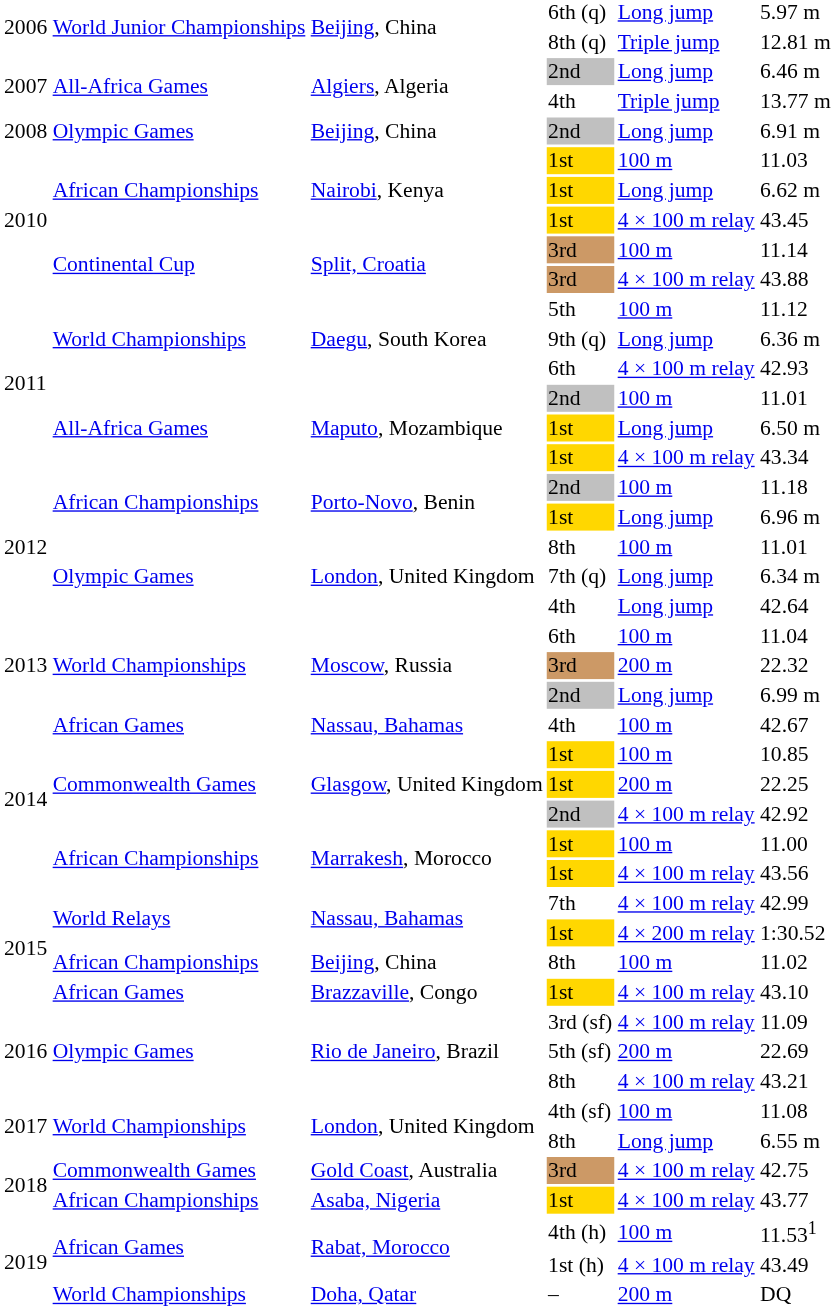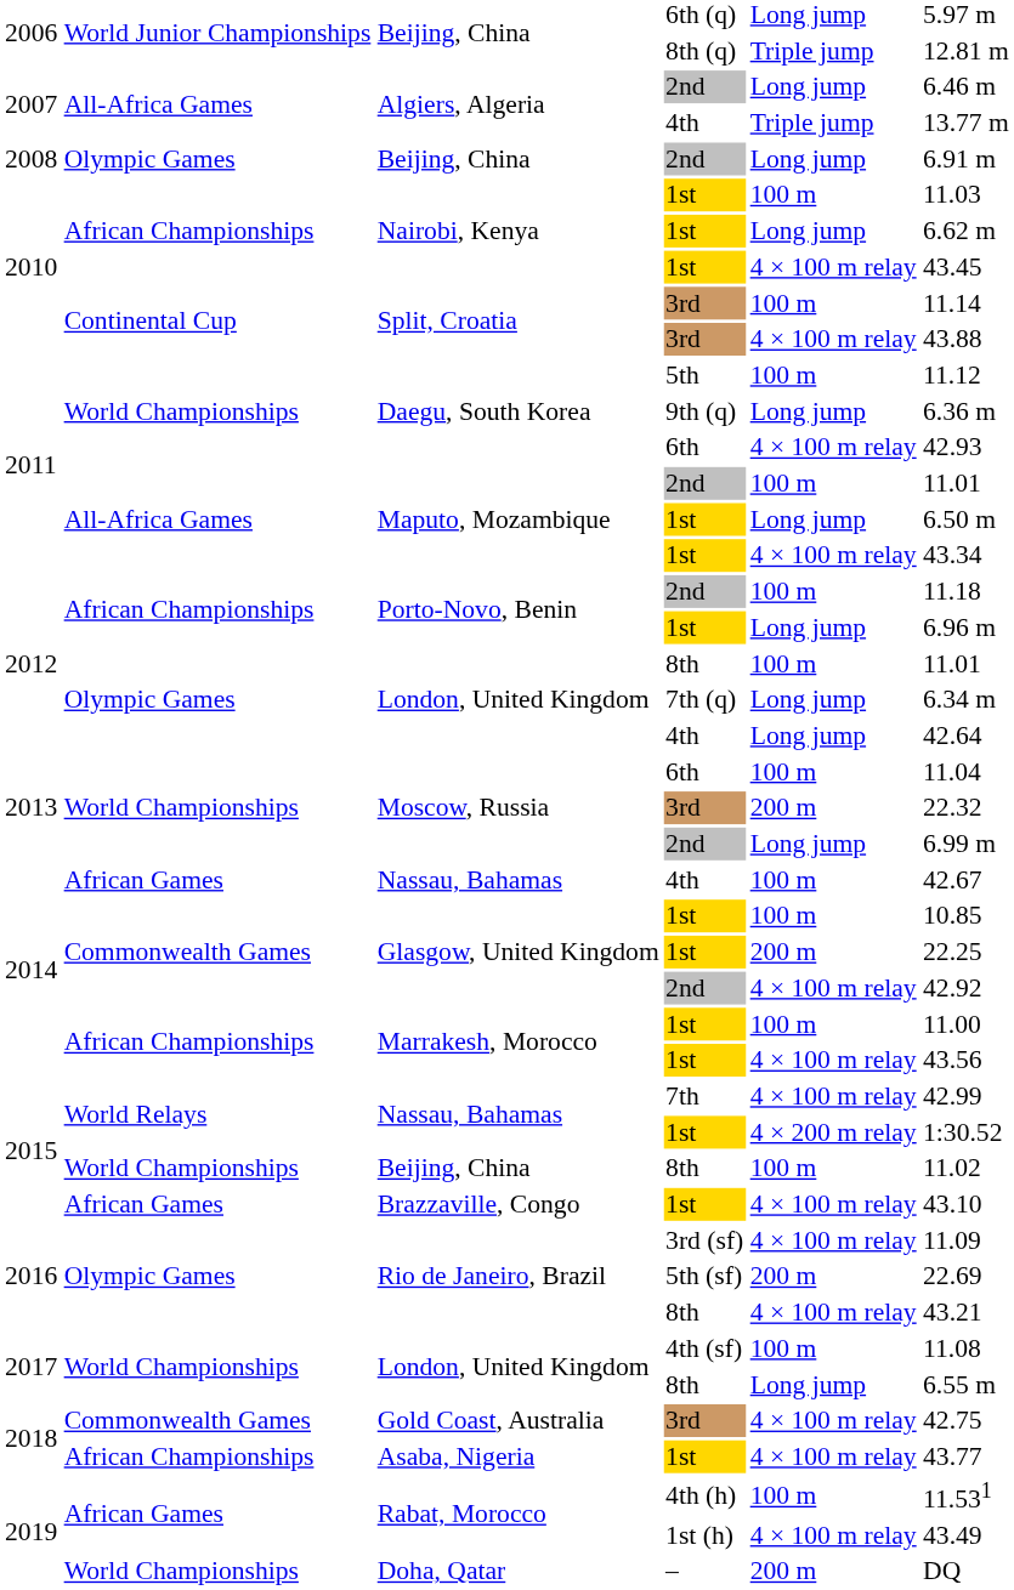 <table>
 <tr>
 <td rowspan=2>2006</td>
 <td rowspan=2><a href='#'>World Junior Championships</a></td>
 <td rowspan=2><a href='#'>Beijing</a>, China</td>
 <td>6th (q)</td>
 <td><a href='#'>Long jump</a></td>
 <td>5.97 m</td>
 </tr>
 <tr>
 <td>8th (q)</td>
 <td><a href='#'>Triple jump</a></td>
 <td>12.81 m</td>
 </tr>
 <tr>
 <td rowspan=2>2007</td>
 <td rowspan=2><a href='#'>All-Africa Games</a></td>
 <td rowspan=2><a href='#'>Algiers</a>, Algeria</td>
 <td bgcolor=silver>2nd</td>
 <td><a href='#'>Long jump</a></td>
 <td>6.46 m</td>
 </tr>
 <tr>
 <td>4th</td>
 <td><a href='#'>Triple jump</a></td>
 <td>13.77 m</td>
 </tr>
 <tr>
 <td>2008</td>
 <td><a href='#'>Olympic Games</a></td>
 <td><a href='#'>Beijing</a>, China</td>
 <td bgcolor=silver>2nd</td>
 <td><a href='#'>Long jump</a></td>
 <td>6.91 m</td>
 </tr>
 <tr>
 <td rowspan=5>2010</td>
 <td rowspan=3><a href='#'>African Championships</a></td>
 <td rowspan=3><a href='#'>Nairobi</a>, Kenya</td>
 <td bgcolor=gold>1st</td>
 <td><a href='#'>100 m</a></td>
 <td>11.03</td>
 </tr>
 <tr>
 <td bgcolor=gold>1st</td>
 <td><a href='#'>Long jump</a></td>
 <td>6.62 m</td>
 </tr>
 <tr>
 <td bgcolor=gold>1st</td>
 <td><a href='#'>4 × 100 m relay</a></td>
 <td>43.45 </td>
 </tr>
 <tr>
 <td rowspan=2><a href='#'>Continental Cup</a></td>
 <td rowspan=2><a href='#'>Split, Croatia</a></td>
 <td bgcolor=cc9966>3rd</td>
 <td><a href='#'>100 m</a></td>
 <td>11.14</td>
 </tr>
 <tr>
 <td bgcolor=cc9966>3rd</td>
 <td><a href='#'>4 × 100 m relay</a></td>
 <td>43.88</td>
 </tr>
 <tr>
 <td rowspan=6>2011</td>
 <td rowspan=3><a href='#'>World Championships</a></td>
 <td rowspan=3><a href='#'>Daegu</a>, South Korea</td>
 <td>5th</td>
 <td><a href='#'>100 m</a></td>
 <td>11.12</td>
 </tr>
 <tr>
 <td>9th (q)</td>
 <td><a href='#'>Long jump</a></td>
 <td>6.36 m</td>
 </tr>
 <tr>
 <td>6th</td>
 <td><a href='#'>4 × 100 m relay</a></td>
 <td>42.93</td>
 </tr>
 <tr>
 <td rowspan=3><a href='#'>All-Africa Games</a></td>
 <td rowspan=3><a href='#'>Maputo</a>, Mozambique</td>
 <td bgcolor=silver>2nd</td>
 <td><a href='#'>100 m</a></td>
 <td>11.01 </td>
 </tr>
 <tr>
 <td bgcolor=gold>1st</td>
 <td><a href='#'>Long jump</a></td>
 <td>6.50 m </td>
 </tr>
 <tr>
 <td bgcolor=gold>1st</td>
 <td><a href='#'>4 × 100 m relay</a></td>
 <td>43.34</td>
 </tr>
 <tr>
 <td rowspan=5>2012</td>
 <td rowspan=2><a href='#'>African Championships</a></td>
 <td rowspan=2><a href='#'>Porto-Novo</a>, Benin</td>
 <td bgcolor=silver>2nd</td>
 <td><a href='#'>100 m</a></td>
 <td>11.18</td>
 </tr>
 <tr>
 <td bgcolor=gold>1st</td>
 <td><a href='#'>Long jump</a></td>
 <td>6.96 m</td>
 </tr>
 <tr>
 <td rowspan=3><a href='#'>Olympic Games</a></td>
 <td rowspan=3><a href='#'>London</a>, United Kingdom</td>
 <td>8th</td>
 <td><a href='#'>100 m</a></td>
 <td>11.01</td>
 </tr>
 <tr>
 <td>7th (q)</td>
 <td><a href='#'>Long jump</a></td>
 <td>6.34 m</td>
 </tr>
 <tr>
 <td>4th</td>
 <td><a href='#'>Long jump</a></td>
 <td>42.64</td>
 </tr>
 <tr>
 <td rowspan=3>2013</td>
 <td rowspan=3><a href='#'>World Championships</a></td>
 <td rowspan=3><a href='#'>Moscow</a>, Russia</td>
 <td>6th</td>
 <td><a href='#'>100 m</a></td>
 <td>11.04</td>
 </tr>
 <tr>
 <td bgcolor=cc9966>3rd</td>
 <td><a href='#'>200 m</a></td>
 <td>22.32</td>
 </tr>
 <tr>
 <td bgcolor=silver>2nd</td>
 <td><a href='#'>Long jump</a></td>
 <td>6.99 m</td>
 </tr>
 <tr>
 <td rowspan=6>2014</td>
 <td><a href='#'>African Games</a></td>
 <td><a href='#'>Nassau, Bahamas</a></td>
 <td>4th</td>
 <td><a href='#'>100 m</a></td>
 <td>42.67</td>
 </tr>
 <tr>
 <td rowspan=3><a href='#'>Commonwealth Games</a></td>
 <td rowspan=3><a href='#'>Glasgow</a>, United Kingdom</td>
 <td bgcolor=gold>1st</td>
 <td><a href='#'>100 m</a></td>
 <td>10.85 </td>
 </tr>
 <tr>
 <td bgcolor=gold>1st</td>
 <td><a href='#'>200 m</a></td>
 <td>22.25</td>
 </tr>
 <tr>
 <td bgcolor=silver>2nd</td>
 <td><a href='#'>4 × 100 m relay</a></td>
 <td>42.92</td>
 </tr>
 <tr>
 <td rowspan=2><a href='#'>African Championships</a></td>
 <td rowspan=2><a href='#'>Marrakesh</a>, Morocco</td>
 <td bgcolor=gold>1st</td>
 <td><a href='#'>100 m</a></td>
 <td>11.00</td>
 </tr>
 <tr>
 <td bgcolor=gold>1st</td>
 <td><a href='#'>4 × 100 m relay</a></td>
 <td>43.56</td>
 </tr>
 <tr>
 <td rowspan=4>2015</td>
 <td rowspan=2><a href='#'>World Relays</a></td>
 <td rowspan=2><a href='#'>Nassau, Bahamas</a></td>
 <td>7th</td>
 <td><a href='#'>4 × 100 m relay</a></td>
 <td>42.99</td>
 </tr>
 <tr>
 <td bgcolor=gold>1st</td>
 <td><a href='#'>4 × 200 m relay</a></td>
 <td>1:30.52</td>
 </tr>
 <tr>
-<td><a href='#'>African Championships</a></td>
+<td><a href='#'>World Championships</a></td>
 <td><a href='#'>Beijing</a>, China</td>
 <td>8th</td>
 <td><a href='#'>100 m</a></td>
 <td>11.02</td>
 </tr>
 <tr>
 <td><a href='#'>African Games</a></td>
 <td><a href='#'>Brazzaville</a>, Congo</td>
 <td bgcolor=gold>1st</td>
 <td><a href='#'>4 × 100 m relay</a></td>
 <td>43.10</td>
 </tr>
 <tr>
 <td rowspan=3>2016</td>
 <td rowspan=3><a href='#'>Olympic Games</a></td>
 <td rowspan=3><a href='#'>Rio de Janeiro</a>, Brazil</td>
 <td>3rd (sf)</td>
 <td><a href='#'>4 × 100 m relay</a></td>
 <td>11.09</td>
 </tr>
 <tr>
 <td>5th (sf)</td>
 <td><a href='#'>200 m</a></td>
 <td>22.69</td>
 </tr>
 <tr>
 <td>8th</td>
 <td><a href='#'>4 × 100 m relay</a></td>
 <td>43.21</td>
 </tr>
 <tr>
 <td rowspan=2>2017</td>
 <td rowspan=2><a href='#'>World Championships</a></td>
 <td rowspan=2><a href='#'>London</a>, United Kingdom</td>
 <td>4th (sf)</td>
 <td><a href='#'>100 m</a></td>
 <td>11.08</td>
 </tr>
 <tr>
 <td>8th</td>
 <td><a href='#'>Long jump</a></td>
 <td>6.55 m</td>
 </tr>
 <tr>
 <td rowspan=2>2018</td>
 <td><a href='#'>Commonwealth Games</a></td>
 <td><a href='#'>Gold Coast</a>, Australia</td>
 <td bgcolor=cc9966>3rd</td>
 <td><a href='#'>4 × 100 m relay</a></td>
 <td>42.75</td>
 </tr>
 <tr>
 <td><a href='#'>African Championships</a></td>
 <td><a href='#'>Asaba, Nigeria</a></td>
 <td bgcolor=gold>1st</td>
 <td><a href='#'>4 × 100 m relay</a></td>
 <td>43.77</td>
 </tr>
 <tr>
 <td rowspan=3>2019</td>
 <td rowspan=2><a href='#'>African Games</a></td>
 <td rowspan=2><a href='#'>Rabat, Morocco</a></td>
 <td>4th (h)</td>
 <td><a href='#'>100 m</a></td>
 <td>11.53<sup>1</sup></td>
 </tr>
 <tr>
 <td>1st (h)</td>
 <td><a href='#'>4 × 100 m relay</a></td>
 <td>43.49</td>
 </tr>
 <tr>
 <td><a href='#'>World Championships</a></td>
 <td><a href='#'>Doha, Qatar</a></td>
 <td>–</td>
 <td><a href='#'>200 m</a></td>
 <td>DQ</td>
 </tr>
 </table>
